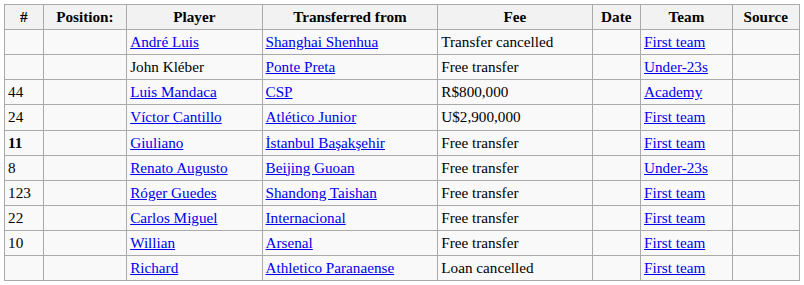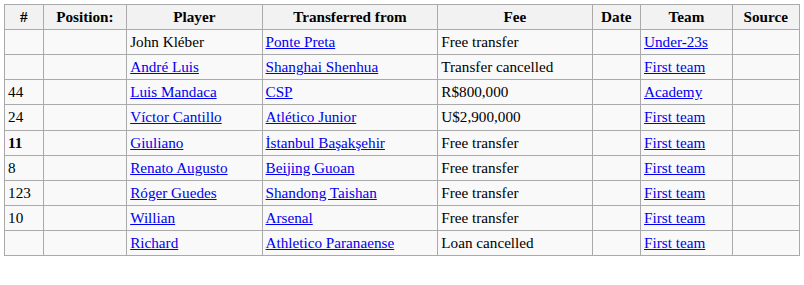 <table class="wikitable sortable" style="width:90%; text-align:center; font-size:95%; text-align:left;">
 <tr>
 <th><strong>#</strong></th>
 <th><strong>Position:</strong></th>
 <th><strong>Player</strong></th>
 <th><strong>Transferred from</strong></th>
 <th><strong>Fee</strong></th>
 <th><strong>Date</strong></th>
 <th><strong>Team</strong></th>
 <th><strong>Source</strong></th>
 </tr>
 <tr>
 <td></td>
 <td></td>
+<td> John Kléber</td>
+<td> <a href='#'>Ponte Preta</a></td>
+<td>Free transfer </td>
+<td></td>
+<td><a href='#'>Under-23s</a></td>
+<td></td>
+</tr>
+<tr>
+<td></td>
+<td></td>
 <td> <a href='#'>André Luis</a></td>
 <td> <a href='#'>Shanghai Shenhua</a></td>
 <td>Transfer cancelled</td>
 <td></td>
 <td><a href='#'>First team</a></td>
-<td></td>
-</tr>
-<tr>
-<td></td>
-<td></td>
-<td> John Kléber</td>
-<td> <a href='#'>Ponte Preta</a></td>
-<td>Free transfer </td>
-<td></td>
-<td><a href='#'>Under-23s</a></td>
 <td></td>
 </tr>
 <tr>
 <td>44</td>
 <td></td>
 <td> <a href='#'>Luis Mandaca</a></td>
 <td> <a href='#'>CSP</a></td>
 <td>R$800,000</td>
 <td></td>
 <td><a href='#'>Academy</a></td>
 <td></td>
 </tr>
 <tr>
 <td>24</td>
 <td></td>
 <td> <a href='#'>Víctor Cantillo</a></td>
 <td> <a href='#'>Atlético Junior</a></td>
 <td>U$2,900,000 </td>
 <td></td>
 <td><a href='#'>First team</a></td>
 <td></td>
 </tr>
 <tr>
 <td><strong>11</strong></td>
 <td></td>
 <td> <a href='#'>Giuliano</a></td>
 <td> <a href='#'>İstanbul Başakşehir</a></td>
 <td>Free transfer </td>
 <td></td>
 <td><a href='#'>First team</a></td>
 <td></td>
 </tr>
 <tr>
 <td>8</td>
 <td></td>
 <td> <a href='#'>Renato Augusto</a></td>
 <td> <a href='#'>Beijing Guoan</a></td>
 <td>Free transfer </td>
 <td></td>
-<td><a href='#'>Under-23s</a></td>
+<td><a href='#'>First team</a></td>
 <td></td>
 </tr>
 <tr>
 <td>123</td>
 <td></td>
 <td> <a href='#'>Róger Guedes</a></td>
 <td> <a href='#'>Shandong Taishan</a></td>
-<td>Free transfer </td>
-<td></td>
-<td><a href='#'>First team</a></td>
-<td></td>
-</tr>
-<tr>
-<td>22</td>
-<td></td>
-<td> <a href='#'>Carlos Miguel</a></td>
-<td> <a href='#'>Internacional</a></td>
 <td>Free transfer </td>
 <td></td>
 <td><a href='#'>First team</a></td>
 <td></td>
 </tr>
 <tr>
 <td>10</td>
 <td></td>
 <td> <a href='#'>Willian</a></td>
 <td> <a href='#'>Arsenal</a></td>
 <td>Free transfer </td>
 <td></td>
 <td><a href='#'>First team</a></td>
 <td></td>
 </tr>
 <tr>
 <td></td>
 <td></td>
 <td> <a href='#'>Richard</a></td>
 <td> <a href='#'>Athletico Paranaense</a></td>
 <td>Loan cancelled</td>
 <td></td>
 <td><a href='#'>First team</a></td>
 <td></td>
 </tr>
 </table>
